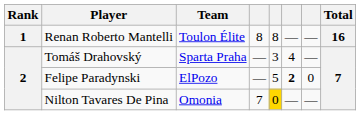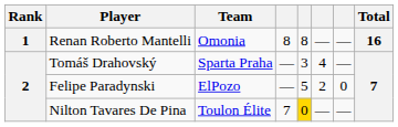 <table class="wikitable" style="text-align:center">
 <tr>
 <th>Rank</th>
 <th>Player</th>
 <th>Team</th>
 <th></th>
 <th></th>
 <th></th>
 <th></th>
 <th>Total</th>
 </tr>
 <tr>
 <th>1</th>
 <td align=left> Renan Roberto Mantelli</td>
-<td align=left> <a href='#'>Toulon Élite</a></td>
+<td align=left> <a href='#'>Omonia</a></td>
 <td>8</td>
 <td>8</td>
 <td>—</td>
 <td>—</td>
 <th>16</th>
 </tr>
 <tr>
 <th rowspan=3>2</th>
 <td align=left> Tomáš Drahovský</td>
 <td align=left> <a href='#'>Sparta Praha</a></td>
 <td>—</td>
 <td>3</td>
 <td>4</td>
 <td>—</td>
 <th rowspan=3>7</th>
 </tr>
 <tr>
 <td align=left> Felipe Paradynski</td>
 <td align=left> <a href='#'>ElPozo</a></td>
 <td>—</td>
 <td>5</td>
-<td><strong>2</strong></td>
+<td>2</td>
 <td>0</td>
 </tr>
 <tr>
 <td align=left> Nilton Tavares De Pina</td>
-<td align=left> <a href='#'>Omonia</a></td>
+<td align=left> <a href='#'>Toulon Élite</a></td>
 <td>7</td>
 <td style="background: gold;">0</td>
 <td>—</td>
 <td>—</td>
 </tr>
 </table>
